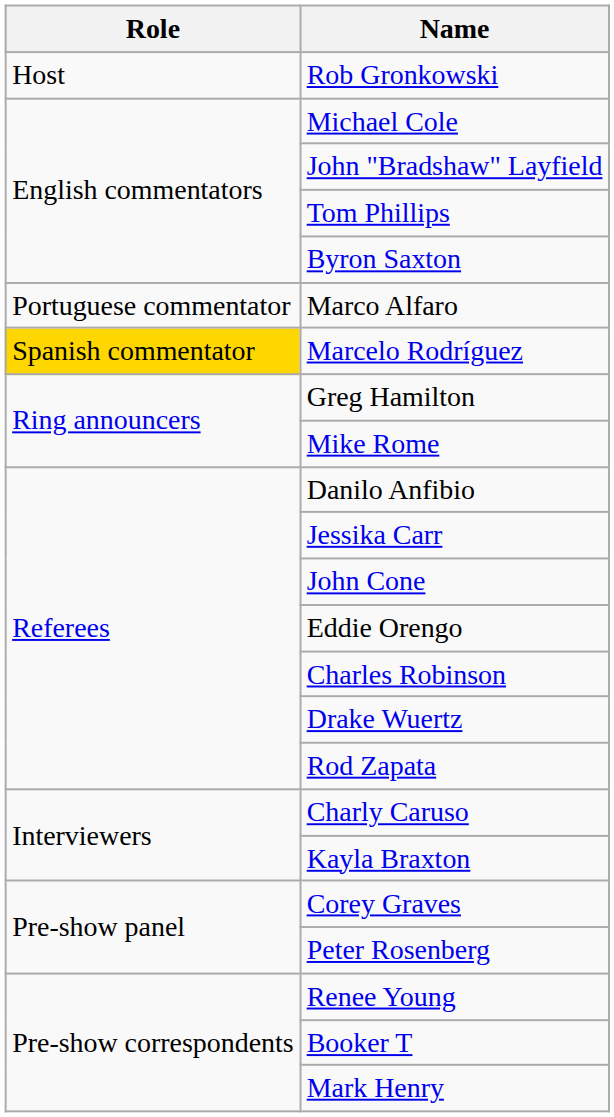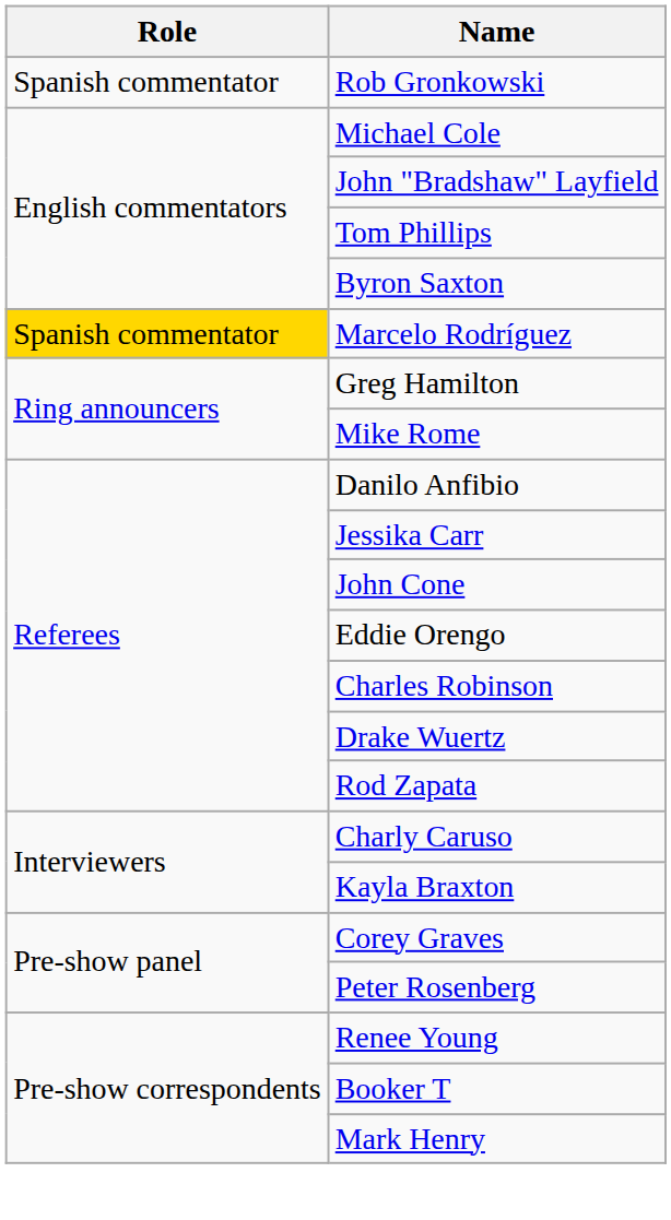 <table class=wikitable style="font-size:90%; margin: 0.5em 0 0.5em 1em; float: right; clear: right;">
 <tr>
 <th>Role</th>
 <th>Name</th>
 </tr>
 <tr>
-<td>Host</td>
+<td>Spanish commentator</td>
 <td><a href='#'>Rob Gronkowski</a></td>
 </tr>
 <tr>
 <td rowspan="4">English commentators</td>
 <td><a href='#'>Michael Cole</a> </td>
 </tr>
 <tr>
 <td><a href='#'>John "Bradshaw" Layfield</a> </td>
 </tr>
 <tr>
 <td><a href='#'>Tom Phillips</a> </td>
 </tr>
 <tr>
 <td><a href='#'>Byron Saxton</a> </td>
-</tr>
-<tr>
-<td>Portuguese commentator</td>
-<td>Marco Alfaro</td>
 </tr>
 <tr>
 <td style="background: gold;">Spanish commentator</td>
 <td><a href='#'>Marcelo Rodríguez</a></td>
 </tr>
 <tr>
 <td rowspan="2"><a href='#'>Ring announcers</a></td>
 <td>Greg Hamilton </td>
 </tr>
 <tr>
 <td><a href='#'>Mike Rome</a> </td>
 </tr>
 <tr>
 <td rowspan="7"><a href='#'>Referees</a></td>
 <td>Danilo Anfibio</td>
 </tr>
 <tr>
 <td><a href='#'>Jessika Carr</a></td>
 </tr>
 <tr>
 <td><a href='#'>John Cone</a></td>
 </tr>
 <tr>
 <td>Eddie Orengo</td>
 </tr>
 <tr>
 <td><a href='#'>Charles Robinson</a></td>
 </tr>
 <tr>
 <td><a href='#'>Drake Wuertz</a></td>
 </tr>
 <tr>
 <td><a href='#'>Rod Zapata</a></td>
 </tr>
 <tr>
 <td rowspan="2">Interviewers</td>
 <td><a href='#'>Charly Caruso</a></td>
 </tr>
 <tr>
 <td><a href='#'>Kayla Braxton</a></td>
 </tr>
 <tr>
 <td rowspan="2">Pre-show panel</td>
 <td><a href='#'>Corey Graves</a></td>
 </tr>
 <tr>
 <td><a href='#'>Peter Rosenberg</a></td>
 </tr>
 <tr>
 <td rowspan="3">Pre-show correspondents</td>
 <td><a href='#'>Renee Young</a></td>
 </tr>
 <tr>
 <td><a href='#'>Booker T</a></td>
 </tr>
 <tr>
 <td><a href='#'>Mark Henry</a></td>
 </tr>
 </table>
